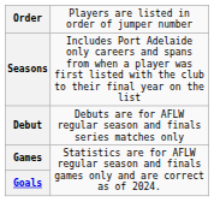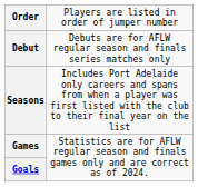 <table class="wikitable plainrowheaders"  style="font-size:90%; text-align:center; width:40%;">
 <tr>
 <th scope="row" style="text-align:center;">Order</th>
 <td>Players are listed in order of jumper number</td>
 </tr>
 <tr>
+<th scope="row" style="text-align:center;">Debut</th>
+<td>Debuts are for AFLW regular season and finals series matches only</td>
+</tr>
+<tr>
 <th scope="row" style="text-align:center;">Seasons</th>
 <td>Includes Port Adelaide only careers and spans from when a player was first listed with the club to their final year on the list</td>
-</tr>
-<tr>
-<th scope="row" style="text-align:center;">Debut</th>
-<td>Debuts are for AFLW regular season and finals series matches only</td>
 </tr>
 <tr>
 <th scope="row" style="text-align:center;">Games</th>
 <td rowspan="2">Statistics are for AFLW regular season and finals games only and are correct as of 2024.</td>
 </tr>
 <tr>
 <th scope="row" style="text-align:center;"><a href='#'>Goals</a></th>
 </tr>
 </table>
